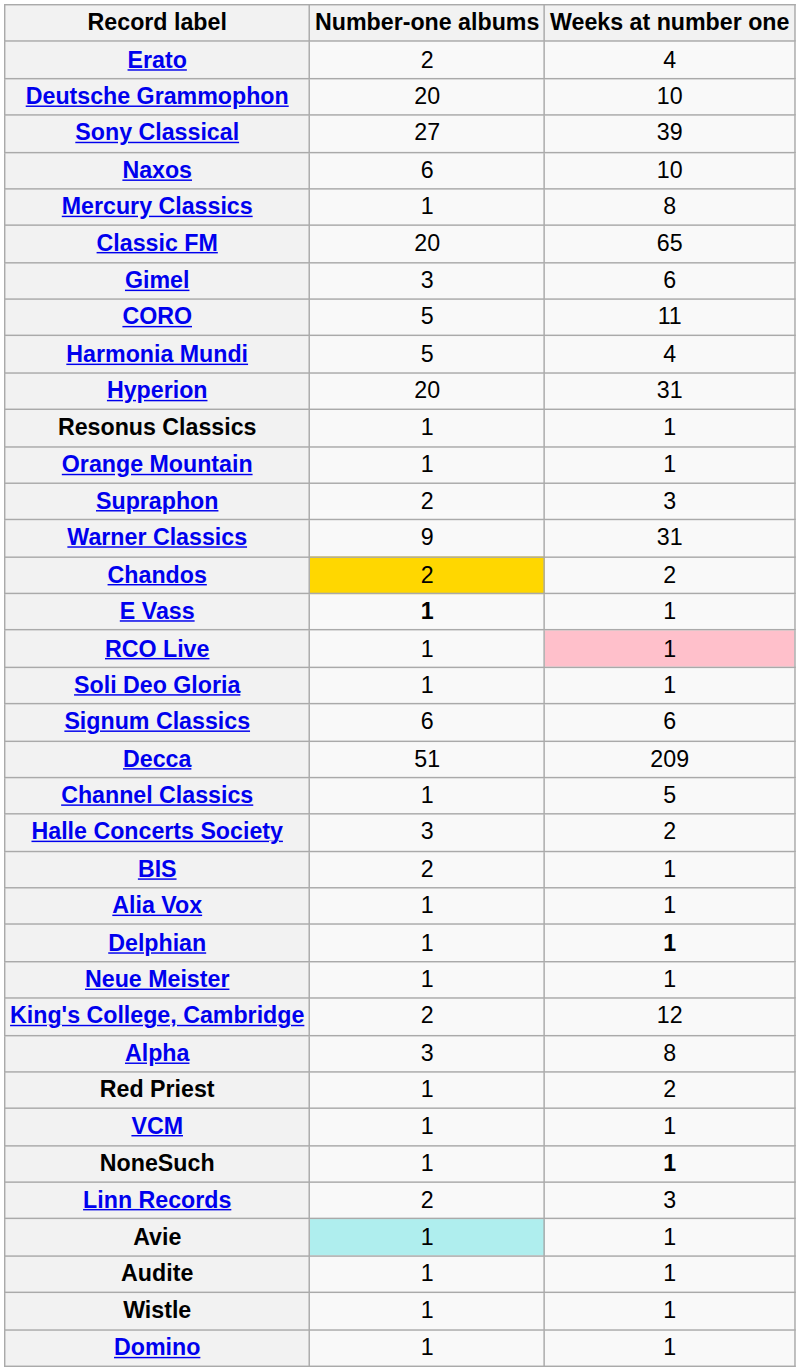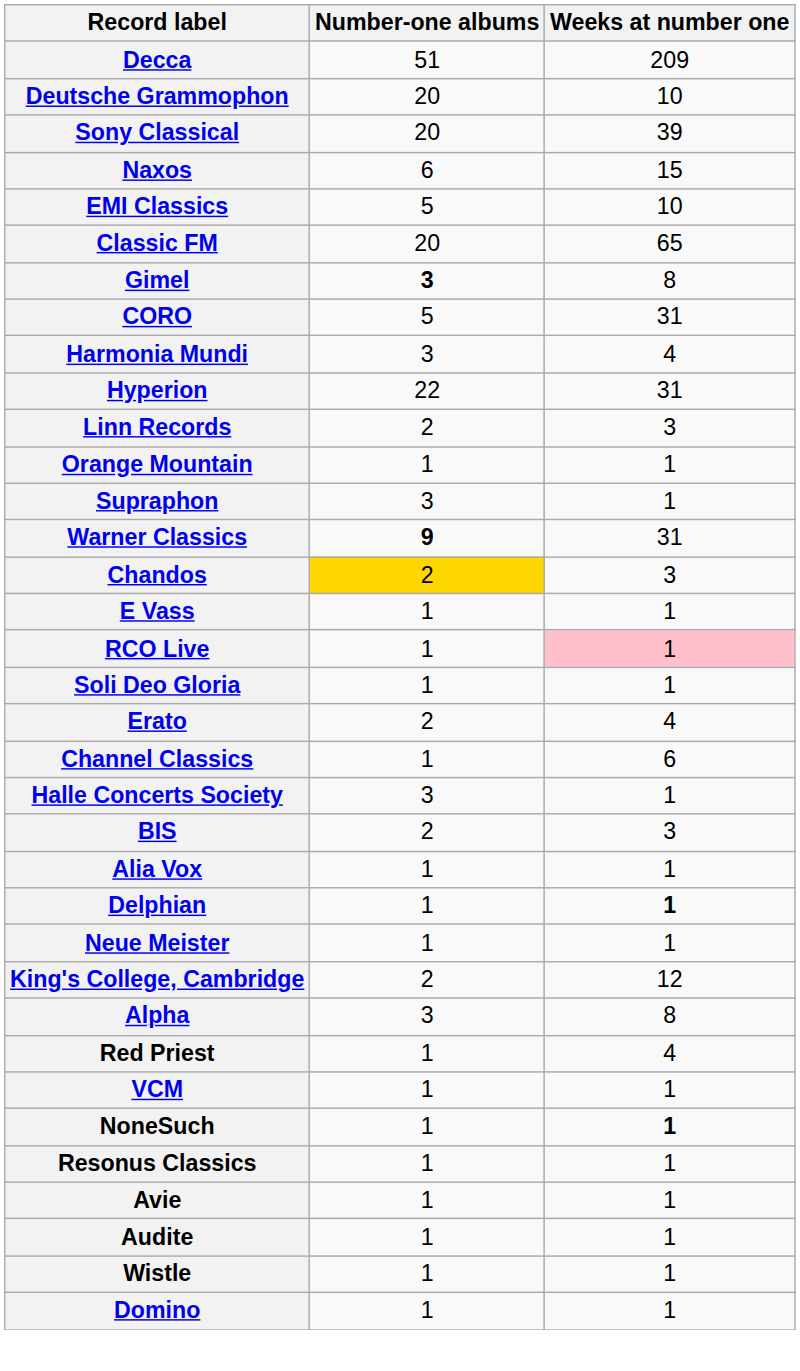 <table class="wikitable plainrowheaders sortable">
 <tr>
 <th scope=col>Record label</th>
 <th scope=col>Number-one albums</th>
 <th scope=col>Weeks at number one</th>
 </tr>
 <tr>
-<th scope=row><a href='#'>Erato</a></th>
-<td align=center>2</td>
-<td align=center>4</td>
+<th scope=row><a href='#'>Decca</a></th>
+<td align=center>51</td>
+<td align=center>209</td>
 </tr>
 <tr>
 <th scope=row><a href='#'>Deutsche Grammophon</a></th>
 <td align=center>20</td>
 <td align=center>10</td>
 </tr>
 <tr>
 <th scope=row><a href='#'>Sony Classical</a></th>
-<td align=center>27</td>
+<td align=center>20</td>
 <td align=center>39</td>
 </tr>
 <tr>
 <th scope=row><a href='#'>Naxos</a></th>
 <td align=center>6</td>
-<td align=center>10</td>
+<td align=center>15</td>
 </tr>
 <tr>
-<th scope=row><a href='#'>Mercury Classics</a></th>
-<td align=center>1</td>
-<td align=center>8</td>
+<th scope=row><a href='#'>EMI Classics</a></th>
+<td align=center>5</td>
+<td align=center>10</td>
 </tr>
 <tr>
 <th scope=row><a href='#'>Classic FM</a></th>
 <td align=center>20</td>
 <td align=center>65</td>
 </tr>
 <tr>
 <th scope=row><a href='#'>Gimel</a></th>
-<td align=center>3</td>
-<td align=center>6</td>
+<td align=center><strong>3</strong></td>
+<td align=center>8</td>
 </tr>
 <tr>
 <th scope=row><a href='#'>CORO</a></th>
 <td align=center>5</td>
-<td align=center>11</td>
+<td align=center>31</td>
 </tr>
 <tr>
 <th scope=row><a href='#'>Harmonia Mundi</a></th>
-<td align=center>5</td>
+<td align=center>3</td>
 <td align=center>4</td>
 </tr>
 <tr>
 <th scope=row><a href='#'>Hyperion</a></th>
-<td align=center>20</td>
+<td align=center>22</td>
 <td align=center>31</td>
 </tr>
 <tr>
-<th scope=row>Resonus Classics</th>
-<td align=center>1</td>
-<td align=center>1</td>
+<th scope=row><a href='#'>Linn Records</a></th>
+<td align=center>2</td>
+<td align=center>3</td>
 </tr>
 <tr>
 <th scope=row><a href='#'>Orange Mountain</a></th>
 <td align=center>1</td>
 <td align=center>1</td>
 </tr>
 <tr>
 <th scope=row><a href='#'>Supraphon</a></th>
-<td align=center>2</td>
 <td align=center>3</td>
+<td align=center>1</td>
 </tr>
 <tr>
 <th scope=row><a href='#'>Warner Classics</a></th>
-<td align=center>9</td>
+<td align=center><strong>9</strong></td>
 <td align=center>31</td>
 </tr>
 <tr>
 <th scope=row><a href='#'>Chandos</a></th>
 <td align=center style="background: gold;">2</td>
-<td align=center>2</td>
+<td align=center>3</td>
 </tr>
 <tr>
 <th scope=row><a href='#'>E Vass</a></th>
-<td align=center><strong>1</strong></td>
+<td align=center>1</td>
 <td align=center>1</td>
 </tr>
 <tr>
 <th scope=row><a href='#'>RCO Live</a></th>
 <td align=center>1</td>
 <td align=center style="background: pink;">1</td>
 </tr>
 <tr>
 <th scope=row><a href='#'>Soli Deo Gloria</a></th>
 <td align=center>1</td>
 <td align=center>1</td>
 </tr>
 <tr>
-<th scope=row><a href='#'>Signum Classics</a></th>
-<td align=center>6</td>
-<td align=center>6</td>
-</tr>
-<tr>
-<th scope=row><a href='#'>Decca</a></th>
-<td align=center>51</td>
-<td align=center>209</td>
+<th scope=row><a href='#'>Erato</a></th>
+<td align=center>2</td>
+<td align=center>4</td>
 </tr>
 <tr>
 <th scope=row><a href='#'>Channel Classics</a></th>
 <td align=center>1</td>
-<td align=center>5</td>
+<td align=center>6</td>
 </tr>
 <tr>
 <th scope=row><a href='#'>Halle Concerts Society</a></th>
 <td align=center>3</td>
-<td align=center>2</td>
+<td align=center>1</td>
 </tr>
 <tr>
 <th scope=row><a href='#'>BIS</a></th>
 <td align=center>2</td>
-<td align=center>1</td>
+<td align=center>3</td>
 </tr>
 <tr>
 <th scope=row><a href='#'>Alia Vox</a></th>
 <td align=center>1</td>
 <td align=center>1</td>
 </tr>
 <tr>
 <th scope=row><a href='#'>Delphian</a></th>
 <td align=center>1</td>
 <td align=center><strong>1</strong></td>
 </tr>
 <tr>
 <th scope=row><a href='#'>Neue Meister</a></th>
 <td align=center>1</td>
 <td align=center>1</td>
 </tr>
 <tr>
 <th scope=row><a href='#'>King's College, Cambridge</a></th>
 <td align=center>2</td>
 <td align=center>12</td>
 </tr>
 <tr>
 <th scope=row><a href='#'>Alpha</a></th>
 <td align=center>3</td>
 <td align=Center>8</td>
 </tr>
 <tr>
 <th scope=row>Red Priest</th>
 <td align=center>1</td>
-<td align=center>2</td>
+<td align=center>4</td>
 </tr>
 <tr>
 <th scope=row><a href='#'>VCM</a></th>
 <td align=center>1</td>
 <td align=center>1</td>
 </tr>
 <tr>
 <th scope=row>NoneSuch</th>
 <td align=center>1</td>
 <td align=center><strong>1</strong></td>
 </tr>
 <tr>
-<th scope=row><a href='#'>Linn Records</a></th>
-<td align=center>2</td>
-<td align=center>3</td>
+<th scope=row>Resonus Classics</th>
+<td align=center>1</td>
+<td align=center>1</td>
 </tr>
 <tr>
 <th scope=row>Avie</th>
-<td align=center style="background: paleturquoise;">1</td>
+<td align=center>1</td>
 <td align=center>1</td>
 </tr>
 <tr>
 <th scope=row>Audite</th>
 <td align=center>1</td>
 <td align=center>1</td>
 </tr>
 <tr>
 <th scope=row>Wistle</th>
 <td align=center>1</td>
 <td align=center>1</td>
 </tr>
 <tr>
 <th scope=row><a href='#'>Domino</a></th>
 <td align=center>1</td>
 <td align=center>1</td>
 </tr>
 </table>
